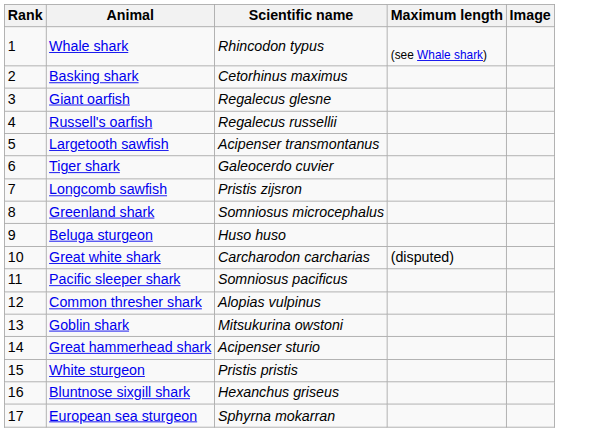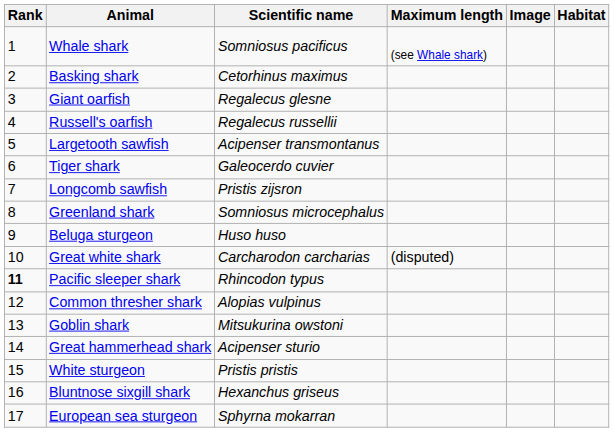 <table class="wikitable">
 <tr>
 <th>Rank</th>
 <th>Animal</th>
 <th>Scientific name</th>
 <th>Maximum length</th>
 <th>Image</th>
+<th>Habitat</th>
 </tr>
 <tr>
 <td>1</td>
 <td><a href='#'>Whale shark</a></td>
-<td><em>Rhincodon typus</em></td>
+<td><em>Somniosus pacificus</em></td>
 <td><br><small>(see <a href='#'>Whale shark</a>)</small></td>
+<td></td>
 <td></td>
 </tr>
 <tr>
 <td>2</td>
 <td><a href='#'>Basking shark</a></td>
 <td><em>Cetorhinus maximus</em></td>
 <td> </td>
 <td></td>
+<td></td>
 </tr>
 <tr>
 <td>3</td>
 <td><a href='#'>Giant oarfish</a></td>
 <td><em>Regalecus glesne</em></td>
+<td></td>
 <td></td>
 <td></td>
 </tr>
 <tr>
 <td>4</td>
 <td><a href='#'>Russell's oarfish</a></td>
 <td><em>Regalecus russellii</em></td>
 <td></td>
 <td></td>
+<td></td>
 </tr>
 <tr>
 <td>5</td>
 <td><a href='#'>Largetooth sawfish</a></td>
 <td><em>Acipenser transmontanus</em></td>
+<td></td>
 <td></td>
 <td></td>
 </tr>
 <tr>
 <td>6</td>
 <td><a href='#'>Tiger shark</a></td>
 <td><em>Galeocerdo cuvier</em></td>
 <td> </td>
 <td></td>
+<td></td>
 </tr>
 <tr>
 <td>7</td>
 <td><a href='#'>Longcomb sawfish</a></td>
 <td><em>Pristis zijsron</em></td>
 <td> </td>
+<td></td>
 <td></td>
 </tr>
 <tr>
 <td>8</td>
 <td><a href='#'>Greenland shark</a></td>
 <td><em>Somniosus microcephalus</em></td>
 <td> </td>
 <td></td>
+<td></td>
 </tr>
 <tr>
 <td>9</td>
 <td><a href='#'>Beluga sturgeon</a></td>
 <td><em>Huso huso</em></td>
 <td> </td>
+<td></td>
 <td></td>
 </tr>
 <tr>
 <td>10</td>
 <td><a href='#'>Great white shark</a></td>
 <td><em>Carcharodon carcharias</em></td>
 <td> (disputed)   </td>
 <td></td>
+<td></td>
 </tr>
 <tr>
-<td>11</td>
+<td><strong>11</strong></td>
 <td><a href='#'>Pacific sleeper shark</a></td>
-<td><em>Somniosus pacificus</em></td>
+<td><em>Rhincodon typus</em></td>
 <td> </td>
+<td></td>
 <td></td>
 </tr>
 <tr>
 <td>12</td>
 <td><a href='#'>Common thresher shark</a></td>
 <td><em>Alopias vulpinus</em></td>
 <td> </td>
 <td></td>
+<td></td>
 </tr>
 <tr>
 <td>13</td>
 <td><a href='#'>Goblin shark</a></td>
 <td><em>Mitsukurina owstoni</em></td>
 <td> </td>
+<td></td>
 <td></td>
 </tr>
 <tr>
 <td>14</td>
 <td><a href='#'>Great hammerhead shark</a></td>
 <td><em>Acipenser sturio</em></td>
 <td> </td>
 <td></td>
+<td></td>
 </tr>
 <tr>
 <td>15</td>
 <td><a href='#'>White sturgeon</a></td>
 <td><em>Pristis pristis</em></td>
 <td> </td>
 <td></td>
+<td></td>
 </tr>
 <tr>
 <td>16</td>
 <td><a href='#'>Bluntnose sixgill shark</a></td>
 <td><em>Hexanchus griseus</em></td>
+<td></td>
 <td></td>
 <td></td>
 </tr>
 <tr>
 <td>17</td>
 <td><a href='#'>European sea sturgeon</a></td>
 <td><em>Sphyrna mokarran</em></td>
 <td> </td>
 <td></td>
+<td></td>
 </tr>
 </table>
